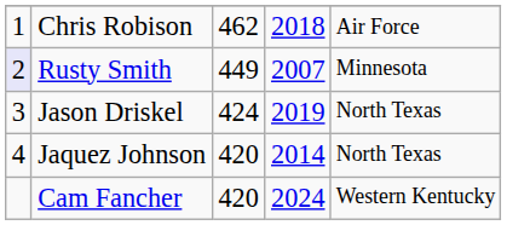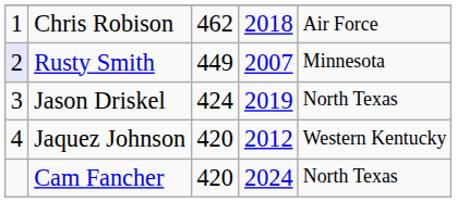 <table class="wikitable">
 <tr>
 </tr>
 <tr>
 <td>1</td>
 <td>Chris Robison</td>
 <td><abbr>462</abbr></td>
 <td><a href='#'>2018</a></td>
 <td style="font-size:80%;">Air Force</td>
 </tr>
 <tr>
 <td style="background: lavender;">2</td>
 <td><a href='#'>Rusty Smith</a></td>
 <td><abbr>449</abbr></td>
 <td><a href='#'>2007</a></td>
 <td style="font-size:80%;">Minnesota</td>
 </tr>
 <tr>
 <td>3</td>
 <td>Jason Driskel</td>
 <td><abbr>424</abbr></td>
 <td><a href='#'>2019</a></td>
 <td style="font-size:80%;">North Texas</td>
 </tr>
 <tr>
 <td>4</td>
 <td>Jaquez Johnson</td>
 <td><abbr>420</abbr></td>
-<td><a href='#'>2014</a></td>
-<td style="font-size:80%;">North Texas</td>
+<td><a href='#'>2012</a></td>
+<td style="font-size:80%;">Western Kentucky</td>
 </tr>
 <tr>
 <td></td>
 <td><a href='#'>Cam Fancher</a></td>
 <td><abbr>420</abbr></td>
 <td><a href='#'>2024</a></td>
-<td style="font-size:80%;">Western Kentucky</td>
+<td style="font-size:80%;">North Texas</td>
 </tr>
 </table>
